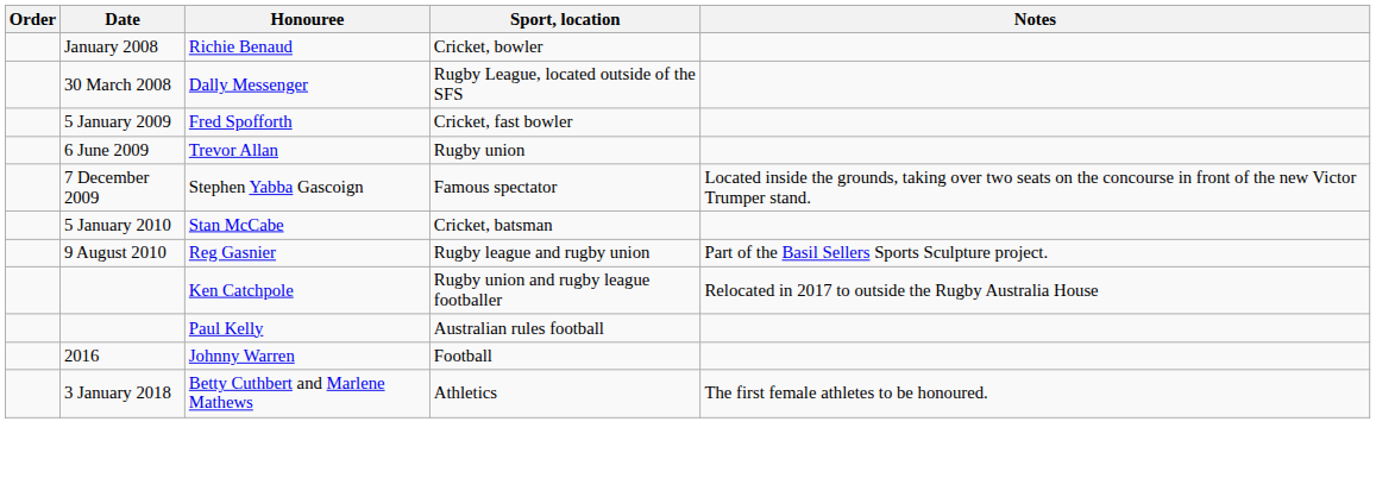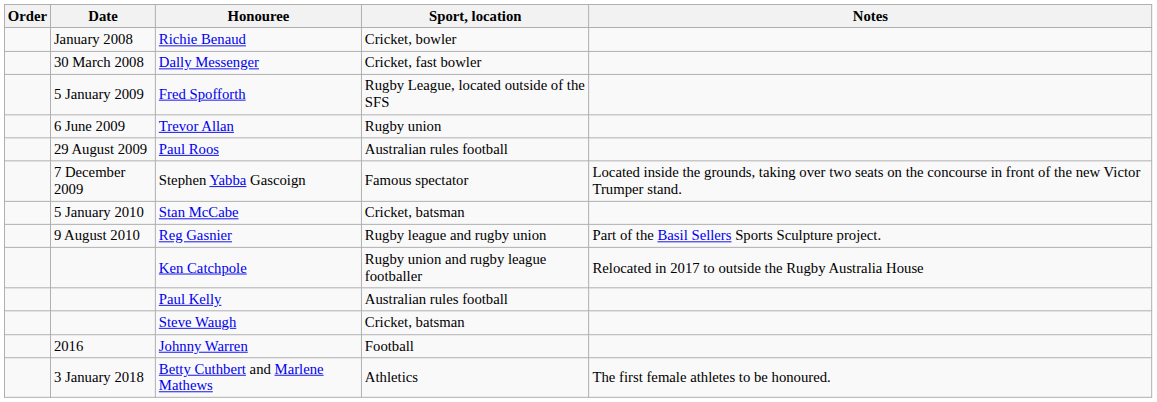 <table class="wikitable sortable">
 <tr>
 <th>Order</th>
 <th>Date</th>
 <th>Honouree</th>
 <th>Sport, location</th>
 <th>Notes</th>
 </tr>
 <tr>
 <td align=center></td>
 <td>January 2008</td>
 <td><a href='#'>Richie Benaud</a></td>
 <td>Cricket, bowler</td>
 <td></td>
 </tr>
 <tr>
 <td align=center></td>
 <td>30 March 2008</td>
 <td><a href='#'>Dally Messenger</a></td>
-<td>Rugby League, located outside of the SFS</td>
+<td>Cricket, fast bowler</td>
 <td></td>
 </tr>
 <tr>
 <td align=center></td>
 <td>5 January 2009</td>
 <td><a href='#'>Fred Spofforth</a></td>
-<td>Cricket, fast bowler</td>
+<td>Rugby League, located outside of the SFS</td>
 <td></td>
 </tr>
 <tr>
 <td align=center></td>
 <td>6 June 2009</td>
 <td><a href='#'>Trevor Allan</a></td>
 <td>Rugby union</td>
+<td></td>
+</tr>
+<tr>
+<td align=center></td>
+<td>29 August 2009</td>
+<td><a href='#'>Paul Roos</a></td>
+<td>Australian rules football</td>
 <td></td>
 </tr>
 <tr>
 <td align=center></td>
 <td>7 December 2009</td>
 <td>Stephen <a href='#'>Yabba</a> Gascoign</td>
 <td>Famous spectator</td>
 <td>Located inside the grounds, taking over two seats on the concourse in front of the new Victor Trumper stand.</td>
 </tr>
 <tr>
 <td align=center></td>
 <td>5 January 2010</td>
 <td><a href='#'>Stan McCabe</a></td>
 <td>Cricket, batsman</td>
 <td></td>
 </tr>
 <tr>
 <td align=center></td>
 <td>9 August 2010</td>
 <td><a href='#'>Reg Gasnier</a></td>
 <td>Rugby league and rugby union</td>
 <td>Part of the <a href='#'>Basil Sellers</a> Sports Sculpture project.</td>
 </tr>
 <tr>
 <td align=center></td>
 <td></td>
 <td><a href='#'>Ken Catchpole</a></td>
 <td>Rugby union and rugby league footballer</td>
 <td>Relocated in 2017 to outside the Rugby Australia House</td>
 </tr>
 <tr>
 <td align=center></td>
 <td></td>
 <td><a href='#'>Paul Kelly</a></td>
 <td>Australian rules football</td>
 <td></td>
 </tr>
 <tr>
 <td align=center></td>
+<td></td>
+<td><a href='#'>Steve Waugh</a></td>
+<td>Cricket, batsman</td>
+<td></td>
+</tr>
+<tr>
+<td align=center></td>
 <td>2016</td>
 <td><a href='#'>Johnny Warren</a></td>
 <td>Football</td>
 <td></td>
 </tr>
 <tr>
 <td align=center></td>
 <td>3 January 2018</td>
 <td><a href='#'>Betty Cuthbert</a> and <a href='#'>Marlene Mathews</a></td>
 <td>Athletics</td>
 <td>The first female athletes to be honoured.</td>
 </tr>
 </table>
